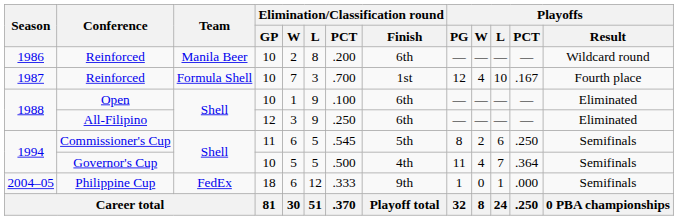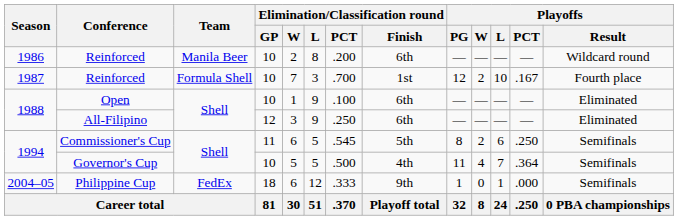 <table class="wikitable" style="text-align:center">
 <tr>
 <th rowspan="2">Season</th>
 <th rowspan="2">Conference</th>
 <th rowspan="2">Team</th>
 <th colspan="5">Elimination/Classification round</th>
 <th colspan="5">Playoffs</th>
 </tr>
 <tr>
 <th>GP</th>
 <th>W</th>
 <th>L</th>
 <th>PCT</th>
 <th>Finish</th>
 <th>PG</th>
 <th>W</th>
 <th>L</th>
 <th>PCT</th>
 <th>Result</th>
 </tr>
 <tr>
 <td><a href='#'>1986</a></td>
 <td><a href='#'>Reinforced</a></td>
 <td><a href='#'>Manila Beer</a></td>
 <td>10</td>
 <td>2</td>
 <td>8</td>
 <td>.200</td>
 <td>6th</td>
 <td>—</td>
 <td>—</td>
 <td>—</td>
 <td>—</td>
 <td>Wildcard round</td>
 </tr>
 <tr>
 <td><a href='#'>1987</a></td>
 <td><a href='#'>Reinforced</a></td>
 <td><a href='#'>Formula Shell</a></td>
 <td>10</td>
 <td>7</td>
 <td>3</td>
 <td>.700</td>
 <td>1st</td>
 <td>12</td>
-<td>4</td>
+<td>2</td>
 <td>10</td>
 <td>.167</td>
 <td>Fourth place</td>
 </tr>
 <tr>
 <td rowspan="2"><a href='#'>1988</a></td>
 <td><a href='#'>Open</a></td>
 <td rowspan="2"><a href='#'>Shell</a></td>
 <td>10</td>
 <td>1</td>
 <td>9</td>
 <td>.100</td>
 <td>6th</td>
 <td>—</td>
 <td>—</td>
 <td>—</td>
 <td>—</td>
 <td>Eliminated</td>
 </tr>
 <tr>
 <td><a href='#'>All-Filipino</a></td>
 <td>12</td>
 <td>3</td>
 <td>9</td>
 <td>.250</td>
 <td>6th</td>
 <td>—</td>
 <td>—</td>
 <td>—</td>
 <td>—</td>
 <td>Eliminated</td>
 </tr>
 <tr>
 <td rowspan="2"><a href='#'>1994</a></td>
 <td><a href='#'>Commissioner's Cup</a></td>
 <td rowspan="2"><a href='#'>Shell</a></td>
 <td>11</td>
 <td>6</td>
 <td>5</td>
 <td>.545</td>
 <td>5th</td>
 <td>8</td>
 <td>2</td>
 <td>6</td>
 <td>.250</td>
 <td>Semifinals</td>
 </tr>
 <tr>
 <td><a href='#'>Governor's Cup</a></td>
 <td>10</td>
 <td>5</td>
 <td>5</td>
 <td>.500</td>
 <td>4th</td>
 <td>11</td>
 <td>4</td>
 <td>7</td>
 <td>.364</td>
 <td>Semifinals</td>
 </tr>
 <tr>
 <td><a href='#'>2004–05</a></td>
 <td><a href='#'>Philippine Cup</a></td>
 <td><a href='#'>FedEx</a></td>
 <td>18</td>
 <td>6</td>
 <td>12</td>
 <td>.333</td>
 <td>9th</td>
 <td>1</td>
 <td>0</td>
 <td>1</td>
 <td>.000</td>
 <td>Semifinals</td>
 </tr>
 <tr>
 <th colspan="3"><strong>Career total</strong></th>
 <th>81</th>
 <th>30</th>
 <th>51</th>
 <th>.370</th>
 <th>Playoff total</th>
 <th><strong>32</strong></th>
 <th><strong>8</strong></th>
 <th><strong>24</strong></th>
 <th><strong>.250</strong></th>
 <th><strong>0 PBA championships</strong></th>
 </tr>
 </table>
